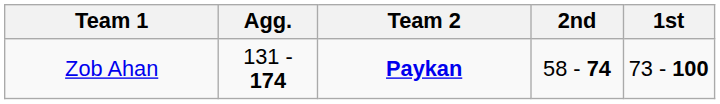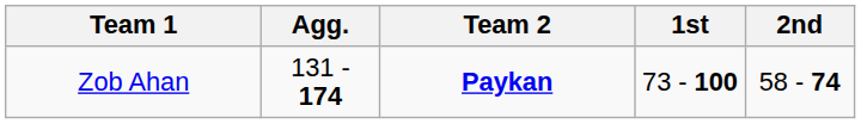 <table class="wikitable" style="text-align:center">
 <tr>
 <th width=150>Team 1</th>
 <th width=65>Agg.</th>
 <th width=150>Team 2</th>
+<th width=60>1st</th>
 <th width=60>2nd</th>
-<th width=60>1st</th>
 </tr>
 <tr>
 <td><a href='#'>Zob Ahan</a></td>
 <td>131 - <strong>174</strong></td>
 <td><strong><a href='#'>Paykan</a></strong></td>
+<td>73 - <strong>100</strong></td>
 <td>58 - <strong>74</strong></td>
-<td>73 - <strong>100</strong></td>
 </tr>
 </table>
